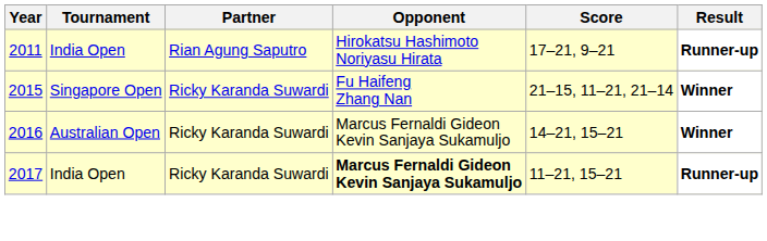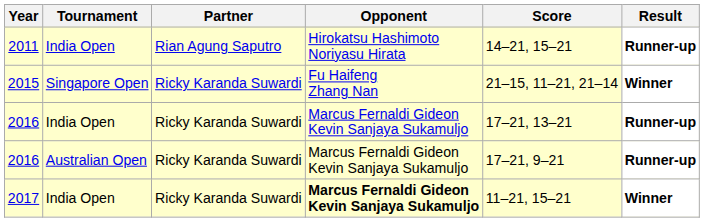 <table class="sortable wikitable" style="font-size: 90%">
 <tr>
 <th>Year</th>
 <th>Tournament</th>
 <th>Partner</th>
 <th>Opponent</th>
 <th>Score</th>
 <th>Result</th>
 </tr>
 <tr style="background:#FFFFCC">
 <td align="center"><a href='#'>2011</a></td>
 <td align="left"><a href='#'>India Open</a></td>
 <td align="left"> <a href='#'>Rian Agung Saputro</a></td>
 <td align="left"> <a href='#'>Hirokatsu Hashimoto</a> <br>  <a href='#'>Noriyasu Hirata</a></td>
-<td align="left">17–21, 9–21</td>
+<td align="left">14–21, 15–21</td>
 <td style="text-align: left; background:white"> <strong>Runner-up</strong></td>
 </tr>
 <tr style="background:#FFFFCC">
 <td align="center"><a href='#'>2015</a></td>
 <td align="left"><a href='#'>Singapore Open</a></td>
 <td align="left"> <a href='#'>Ricky Karanda Suwardi</a></td>
 <td align="left"> <a href='#'>Fu Haifeng</a> <br>  <a href='#'>Zhang Nan</a></td>
 <td align="left">21–15, 11–21, 21–14</td>
 <td style="text-align:left; background:white"> <strong>Winner</strong></td>
 </tr>
 <tr style="background:#FFFFCC">
 <td align="center"><a href='#'>2016</a></td>
+<td align="left">India Open</td>
+<td align="left"> Ricky Karanda Suwardi</td>
+<td align="left"> <a href='#'>Marcus Fernaldi Gideon</a> <br>  <a href='#'>Kevin Sanjaya Sukamuljo</a></td>
+<td align="left">17–21, 13–21</td>
+<td style="text-align: left; background:white"> <strong>Runner-up</strong></td>
+</tr>
+<tr style="background:#FFFFCC">
+<td align="center"><a href='#'>2016</a></td>
 <td align="left"><a href='#'>Australian Open</a></td>
 <td align="left"> Ricky Karanda Suwardi</td>
 <td align="left"> Marcus Fernaldi Gideon <br>  Kevin Sanjaya Sukamuljo</td>
-<td align="left">14–21, 15–21</td>
-<td style="text-align:left; background:white"> <strong>Winner</strong></td>
+<td align="left">17–21, 9–21</td>
+<td style="text-align: left; background:white"> <strong>Runner-up</strong></td>
 </tr>
 <tr style="background:#FFFFCC">
 <td align="center"><a href='#'>2017</a></td>
 <td align="left">India Open</td>
 <td align="left"> Ricky Karanda Suwardi</td>
 <td align="left"><strong> Marcus Fernaldi Gideon <br>  Kevin Sanjaya Sukamuljo</strong></td>
 <td align="left">11–21, 15–21</td>
-<td style="text-align: left; background:white"> <strong>Runner-up</strong></td>
+<td style="text-align:left; background:white"> <strong>Winner</strong></td>
 </tr>
 </table>
